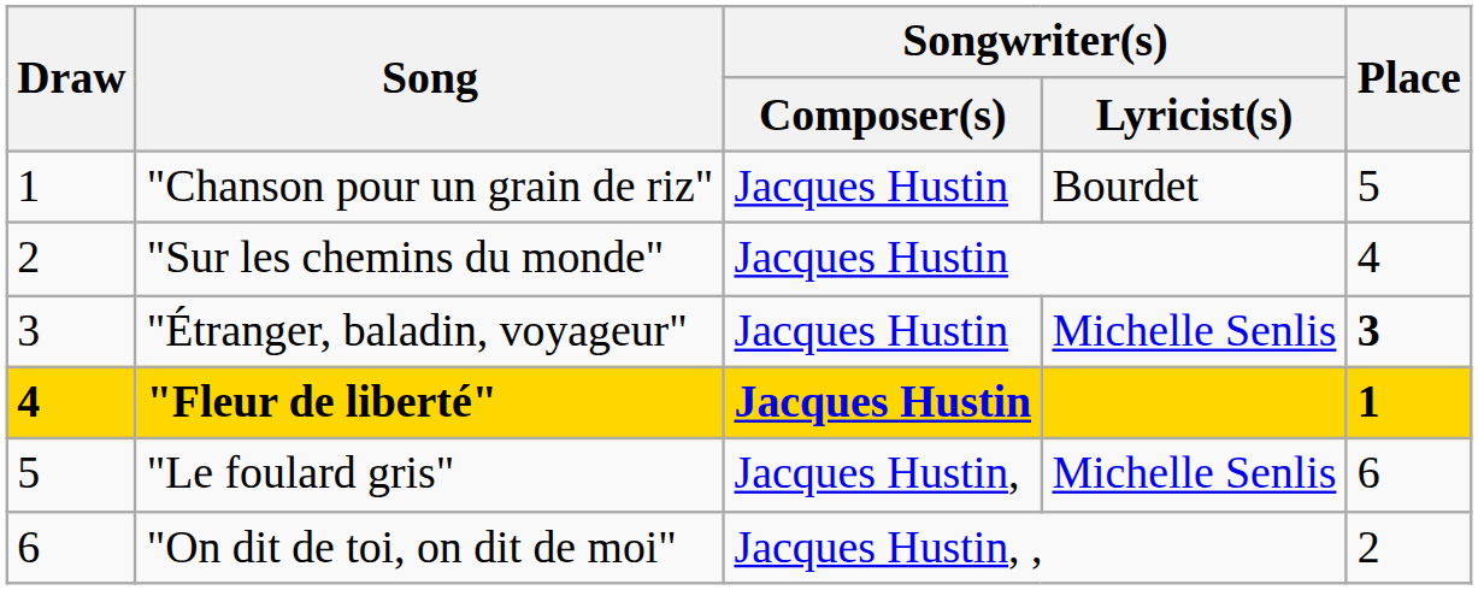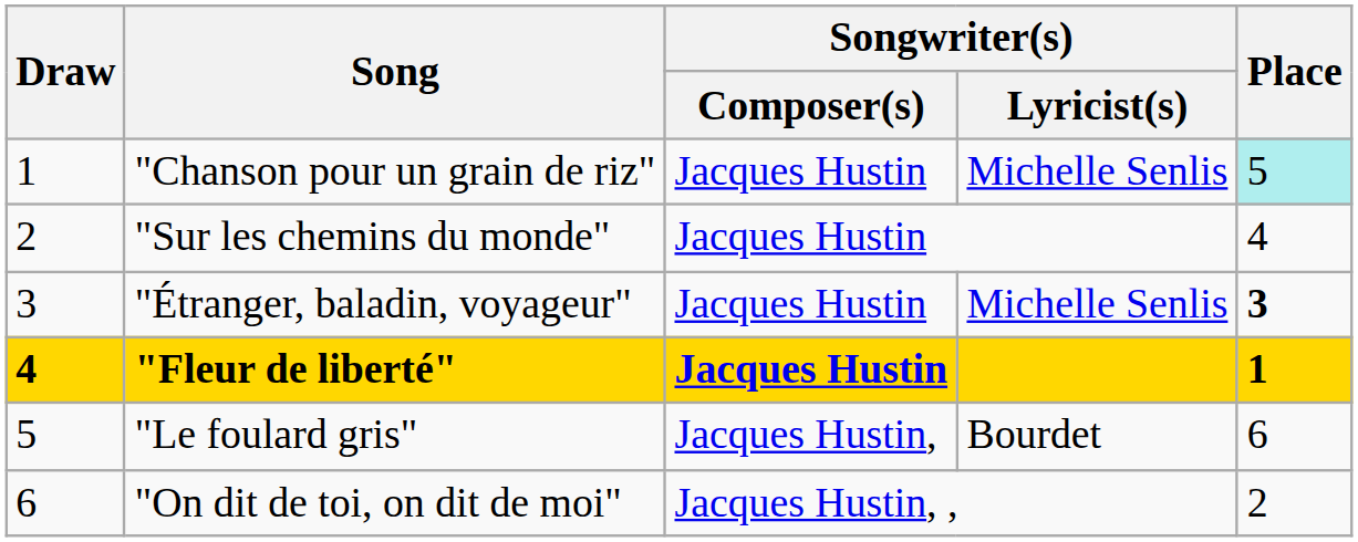 <table class="sortable wikitable" style="margin: 1em auto 1em auto; text-align:left">
 <tr>
 <th rowspan="2">Draw</th>
 <th rowspan="2">Song</th>
 <th colspan="2">Songwriter(s)</th>
 <th rowspan="2">Place</th>
 </tr>
 <tr>
 <th>Composer(s)</th>
 <th>Lyricist(s)</th>
 </tr>
 <tr>
 <td>1</td>
 <td>"Chanson pour un grain de riz"</td>
 <td><a href='#'>Jacques Hustin</a></td>
-<td>Bourdet</td>
-<td>5</td>
+<td><a href='#'>Michelle Senlis</a></td>
+<td style="background: paleturquoise;">5</td>
 </tr>
 <tr>
 <td>2</td>
 <td>"Sur les chemins du monde"</td>
 <td colspan="2"><a href='#'>Jacques Hustin</a></td>
 <td>4</td>
 </tr>
 <tr>
 <td>3</td>
 <td>"Étranger, baladin, voyageur"</td>
 <td><a href='#'>Jacques Hustin</a></td>
 <td><a href='#'>Michelle Senlis</a></td>
 <td><strong>3</strong></td>
 </tr>
 <tr style="font-weight:bold; background:gold;">
 <td>4</td>
 <td align="left">"Fleur de liberté"</td>
 <td><a href='#'>Jacques Hustin</a></td>
 <td></td>
 <td>1</td>
 </tr>
 <tr>
 <td>5</td>
 <td>"Le foulard gris"</td>
 <td><a href='#'>Jacques Hustin</a>, </td>
-<td><a href='#'>Michelle Senlis</a></td>
+<td>Bourdet</td>
 <td>6</td>
 </tr>
 <tr>
 <td>6</td>
 <td align="left">"On dit de toi, on dit de moi"</td>
 <td colspan="2"><a href='#'>Jacques Hustin</a>, , </td>
 <td>2</td>
 </tr>
 </table>
